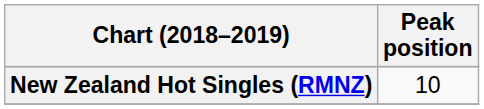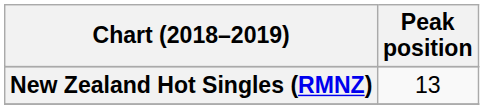 <table class="wikitable sortable plainrowheaders" style="text-align:center">
 <tr>
 <th scope="col">Chart (2018–2019)</th>
 <th scope="col">Peak<br>position</th>
 </tr>
 <tr>
 </tr>
 <tr>
 <th scope="row">New Zealand Hot Singles (<a href='#'>RMNZ</a>)</th>
-<td>10</td>
+<td>13</td>
 </tr>
 <tr>
 </tr>
 <tr>
 </tr>
 </table>
